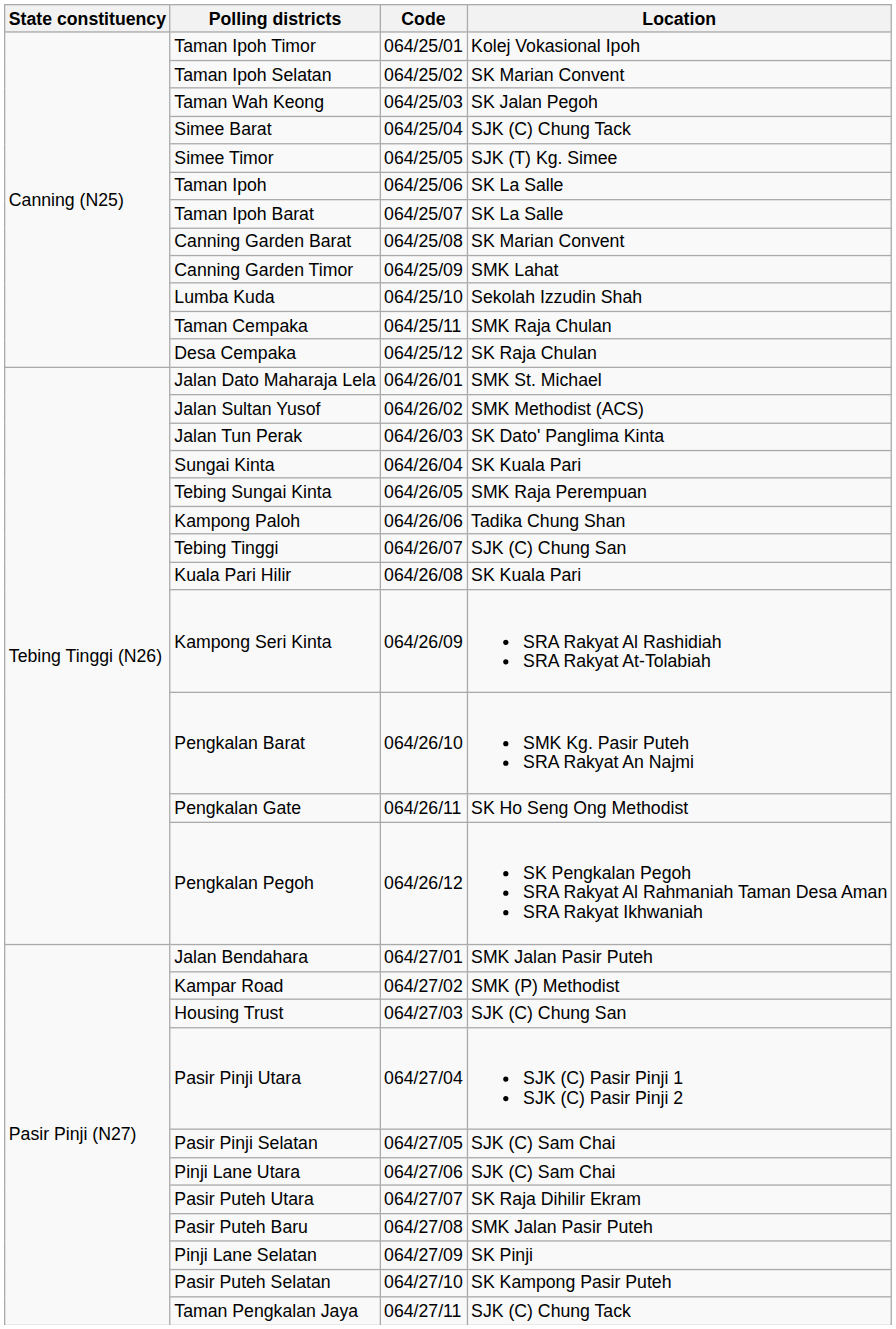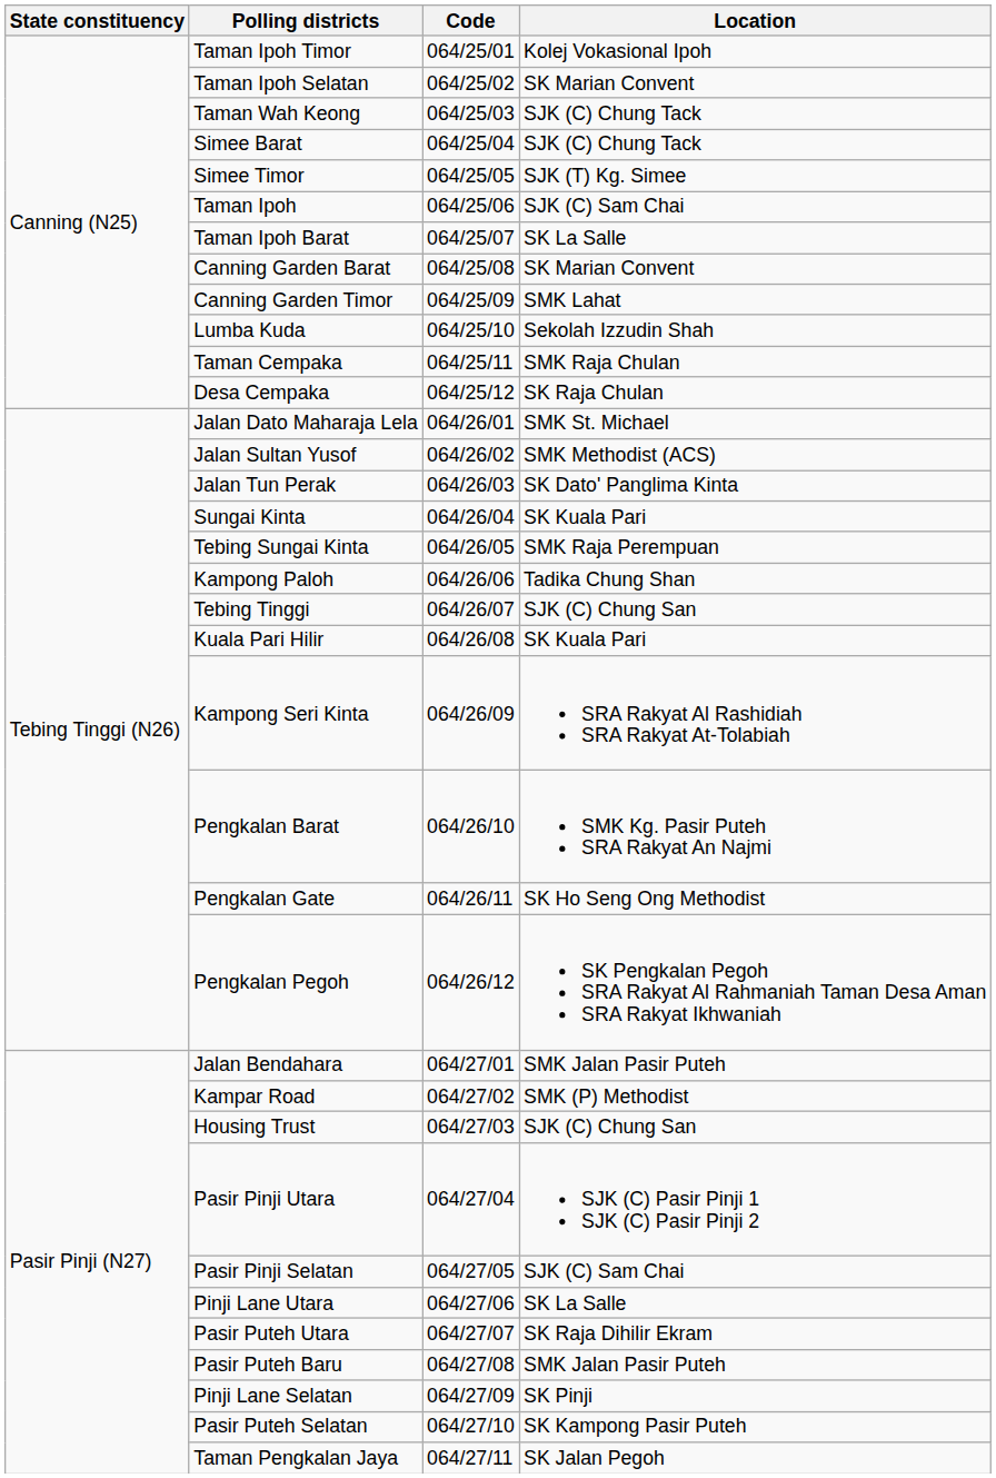 <table class="wikitable sortable mw-collapsible" style="white-space:nowrap;font-size:85%">
 <tr>
 <th>State constituency</th>
 <th>Polling districts</th>
 <th>Code</th>
 <th>Location</th>
 </tr>
 <tr>
 <td rowspan="12">Canning (N25)</td>
 <td>Taman Ipoh Timor</td>
 <td>064/25/01</td>
 <td>Kolej Vokasional Ipoh</td>
 </tr>
 <tr>
 <td>Taman Ipoh Selatan</td>
 <td>064/25/02</td>
 <td>SK Marian Convent</td>
 </tr>
 <tr>
 <td>Taman Wah Keong</td>
 <td>064/25/03</td>
-<td>SK Jalan Pegoh</td>
+<td>SJK (C) Chung Tack</td>
 </tr>
 <tr>
 <td>Simee Barat</td>
 <td>064/25/04</td>
 <td>SJK (C) Chung Tack</td>
 </tr>
 <tr>
 <td>Simee Timor</td>
 <td>064/25/05</td>
 <td>SJK (T) Kg. Simee</td>
 </tr>
 <tr>
 <td>Taman Ipoh</td>
 <td>064/25/06</td>
-<td>SK La Salle</td>
+<td>SJK (C) Sam Chai</td>
 </tr>
 <tr>
 <td>Taman Ipoh Barat</td>
 <td>064/25/07</td>
 <td>SK La Salle</td>
 </tr>
 <tr>
 <td>Canning Garden Barat</td>
 <td>064/25/08</td>
 <td>SK Marian Convent</td>
 </tr>
 <tr>
 <td>Canning Garden Timor</td>
 <td>064/25/09</td>
 <td>SMK Lahat</td>
 </tr>
 <tr>
 <td>Lumba Kuda</td>
 <td>064/25/10</td>
 <td>Sekolah Izzudin Shah</td>
 </tr>
 <tr>
 <td>Taman Cempaka</td>
 <td>064/25/11</td>
 <td>SMK Raja Chulan</td>
 </tr>
 <tr>
 <td>Desa Cempaka</td>
 <td>064/25/12</td>
 <td>SK Raja Chulan</td>
 </tr>
 <tr>
 <td rowspan="12">Tebing Tinggi (N26)</td>
 <td>Jalan Dato Maharaja Lela</td>
 <td>064/26/01</td>
 <td>SMK St. Michael</td>
 </tr>
 <tr>
 <td>Jalan Sultan Yusof</td>
 <td>064/26/02</td>
 <td>SMK Methodist (ACS)</td>
 </tr>
 <tr>
 <td>Jalan Tun Perak</td>
 <td>064/26/03</td>
 <td>SK Dato' Panglima Kinta</td>
 </tr>
 <tr>
 <td>Sungai Kinta</td>
 <td>064/26/04</td>
 <td>SK Kuala Pari</td>
 </tr>
 <tr>
 <td>Tebing Sungai Kinta</td>
 <td>064/26/05</td>
 <td>SMK Raja Perempuan</td>
 </tr>
 <tr>
 <td>Kampong Paloh</td>
 <td>064/26/06</td>
 <td>Tadika Chung Shan</td>
 </tr>
 <tr>
 <td>Tebing Tinggi</td>
 <td>064/26/07</td>
 <td>SJK (C) Chung San</td>
 </tr>
 <tr>
 <td>Kuala Pari Hilir</td>
 <td>064/26/08</td>
 <td>SK Kuala Pari</td>
 </tr>
 <tr>
 <td>Kampong Seri Kinta</td>
 <td>064/26/09</td>
 <td><br><ul><li>SRA Rakyat Al Rashidiah</li><li>SRA Rakyat At-Tolabiah</li></ul></td>
 </tr>
 <tr>
 <td>Pengkalan Barat</td>
 <td>064/26/10</td>
 <td><br><ul><li>SMK Kg. Pasir Puteh</li><li>SRA Rakyat An Najmi</li></ul></td>
 </tr>
 <tr>
 <td>Pengkalan Gate</td>
 <td>064/26/11</td>
 <td>SK Ho Seng Ong Methodist</td>
 </tr>
 <tr>
 <td>Pengkalan Pegoh</td>
 <td>064/26/12</td>
 <td><br><ul><li>SK Pengkalan Pegoh</li><li>SRA Rakyat Al Rahmaniah Taman Desa Aman</li><li>SRA Rakyat Ikhwaniah</li></ul></td>
 </tr>
 <tr>
 <td rowspan="11">Pasir Pinji (N27)</td>
 <td>Jalan Bendahara</td>
 <td>064/27/01</td>
 <td>SMK Jalan Pasir Puteh</td>
 </tr>
 <tr>
 <td>Kampar Road</td>
 <td>064/27/02</td>
 <td>SMK (P) Methodist</td>
 </tr>
 <tr>
 <td>Housing Trust</td>
 <td>064/27/03</td>
 <td>SJK (C) Chung San</td>
 </tr>
 <tr>
 <td>Pasir Pinji Utara</td>
 <td>064/27/04</td>
 <td><br><ul><li>SJK (C) Pasir Pinji 1</li><li>SJK (C) Pasir Pinji 2</li></ul></td>
 </tr>
 <tr>
 <td>Pasir Pinji Selatan</td>
 <td>064/27/05</td>
 <td>SJK (C) Sam Chai</td>
 </tr>
 <tr>
 <td>Pinji Lane Utara</td>
 <td>064/27/06</td>
-<td>SJK (C) Sam Chai</td>
+<td>SK La Salle</td>
 </tr>
 <tr>
 <td>Pasir Puteh Utara</td>
 <td>064/27/07</td>
 <td>SK Raja Dihilir Ekram</td>
 </tr>
 <tr>
 <td>Pasir Puteh Baru</td>
 <td>064/27/08</td>
 <td>SMK Jalan Pasir Puteh</td>
 </tr>
 <tr>
 <td>Pinji Lane Selatan</td>
 <td>064/27/09</td>
 <td>SK Pinji</td>
 </tr>
 <tr>
 <td>Pasir Puteh Selatan</td>
 <td>064/27/10</td>
 <td>SK Kampong Pasir Puteh</td>
 </tr>
 <tr>
 <td>Taman Pengkalan Jaya</td>
 <td>064/27/11</td>
-<td>SJK (C) Chung Tack</td>
+<td>SK Jalan Pegoh</td>
 </tr>
 </table>
